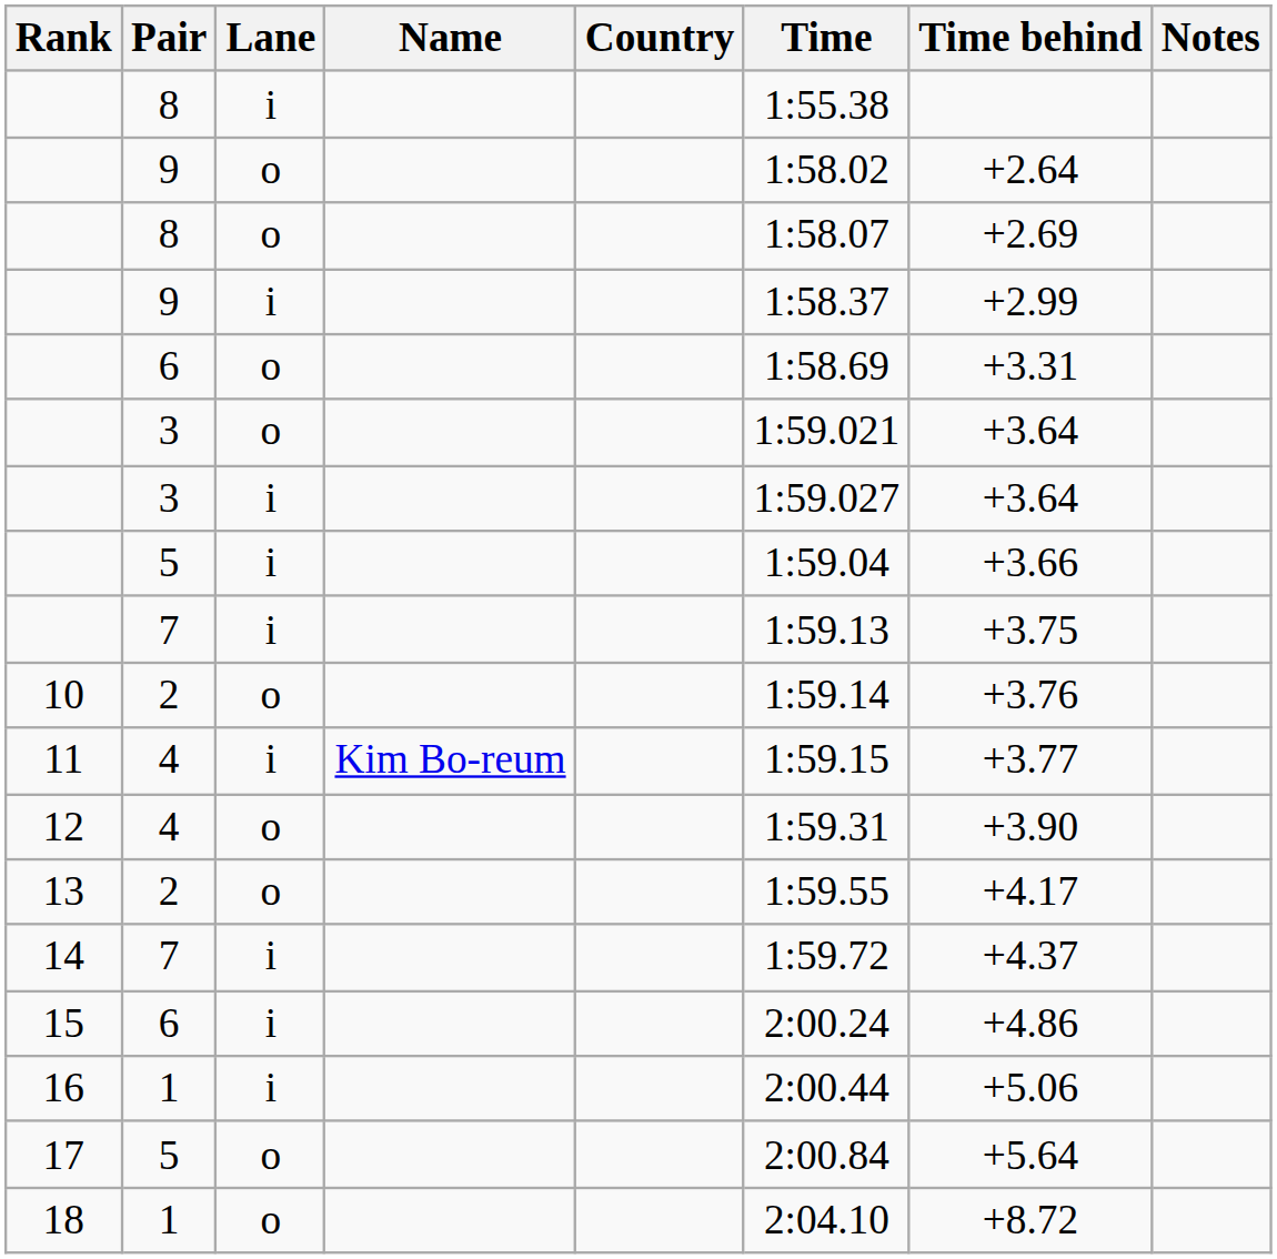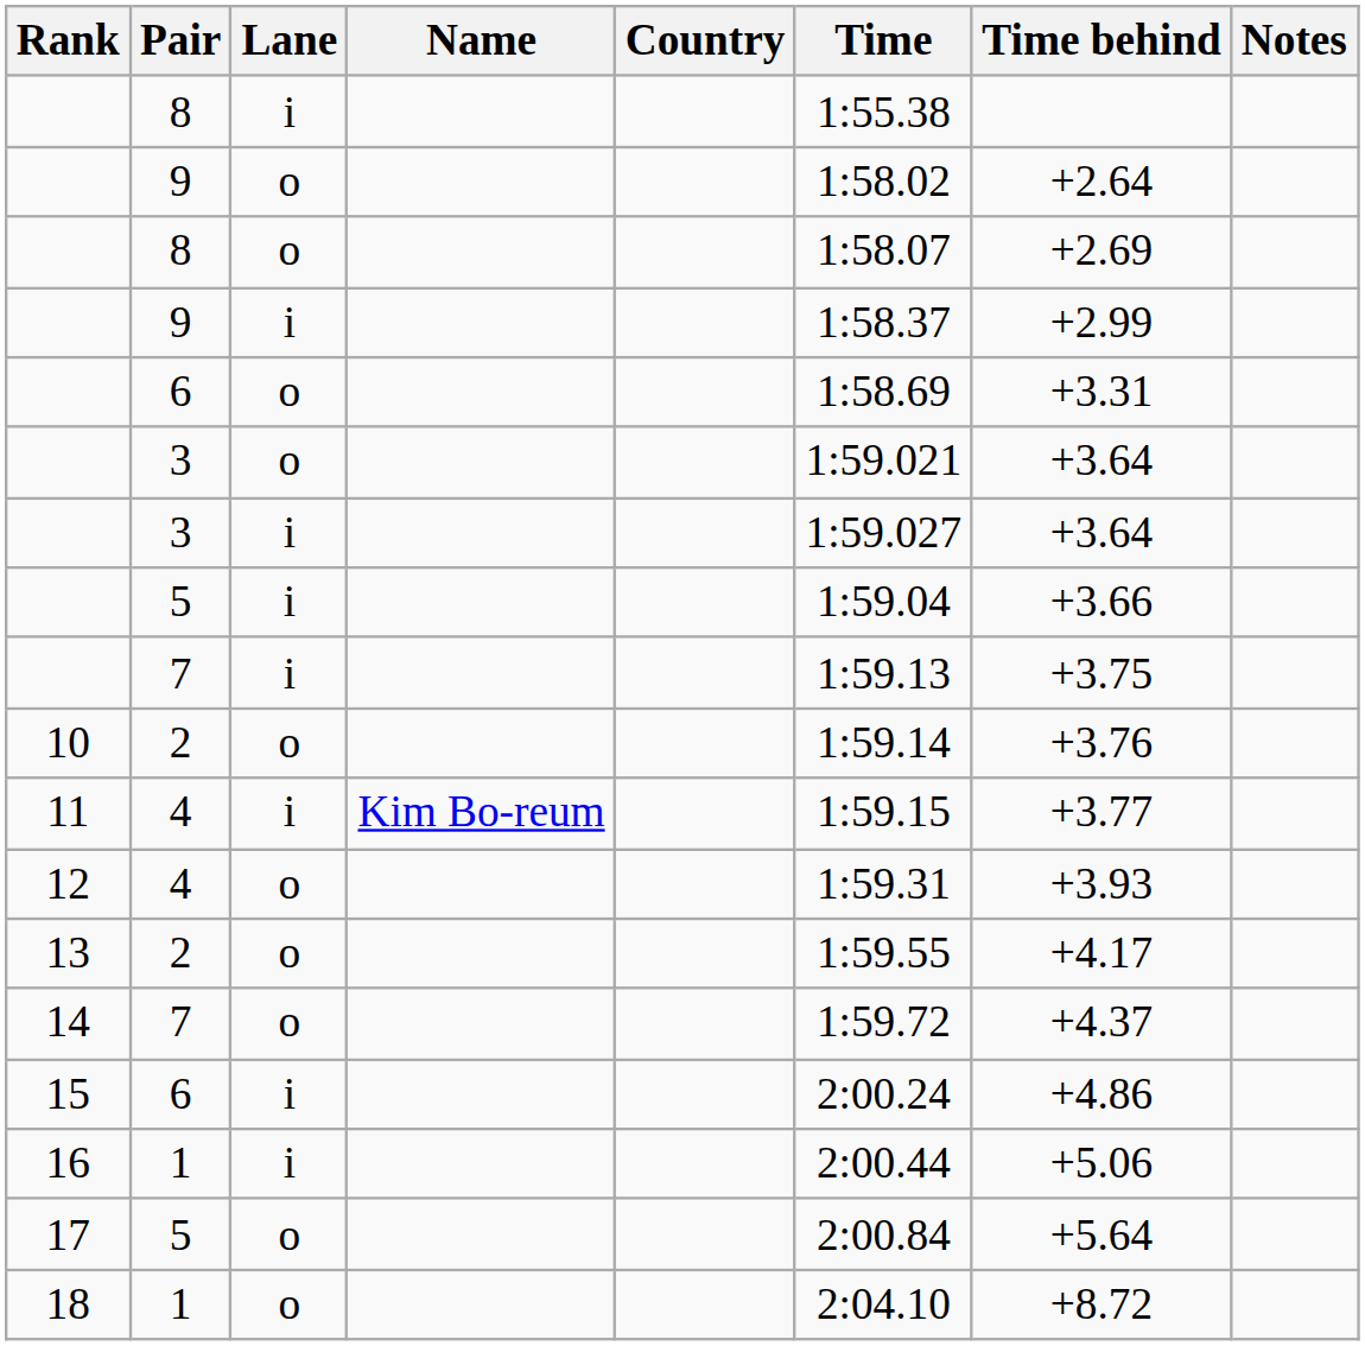 <table class="wikitable sortable" style="text-align:center">
 <tr>
 <th>Rank</th>
 <th>Pair</th>
 <th>Lane</th>
 <th>Name</th>
 <th>Country</th>
 <th>Time</th>
 <th>Time behind</th>
 <th>Notes</th>
 </tr>
 <tr>
 <td></td>
 <td>8</td>
 <td>i</td>
 <td align=left></td>
 <td align=left></td>
 <td>1:55.38</td>
 <td></td>
 <td></td>
 </tr>
 <tr>
 <td></td>
 <td>9</td>
 <td>o</td>
 <td align=left></td>
 <td align=left></td>
 <td>1:58.02</td>
 <td>+2.64</td>
 <td></td>
 </tr>
 <tr>
 <td></td>
 <td>8</td>
 <td>o</td>
 <td align=left></td>
 <td align=left></td>
 <td>1:58.07</td>
 <td>+2.69</td>
 <td></td>
 </tr>
 <tr>
 <td></td>
 <td>9</td>
 <td>i</td>
 <td align=left></td>
 <td align=left></td>
 <td>1:58.37</td>
 <td>+2.99</td>
 <td></td>
 </tr>
 <tr>
 <td></td>
 <td>6</td>
 <td>o</td>
 <td align=left></td>
 <td align=left></td>
 <td>1:58.69</td>
 <td>+3.31</td>
 <td></td>
 </tr>
 <tr>
 <td></td>
 <td>3</td>
 <td>o</td>
 <td align=left></td>
 <td align=left></td>
 <td>1:59.021</td>
 <td>+3.64</td>
 <td></td>
 </tr>
 <tr>
 <td></td>
 <td>3</td>
 <td>i</td>
 <td align=left></td>
 <td align=left></td>
 <td>1:59.027</td>
 <td>+3.64</td>
 <td></td>
 </tr>
 <tr>
 <td></td>
 <td>5</td>
 <td>i</td>
 <td align=left></td>
 <td align=left></td>
 <td>1:59.04</td>
 <td>+3.66</td>
 <td></td>
 </tr>
 <tr>
 <td></td>
 <td>7</td>
 <td>i</td>
 <td align=left></td>
 <td align=left></td>
 <td>1:59.13</td>
 <td>+3.75</td>
 <td></td>
 </tr>
 <tr>
 <td>10</td>
 <td>2</td>
 <td>o</td>
 <td align=left></td>
 <td align=left></td>
 <td>1:59.14</td>
 <td>+3.76</td>
 <td></td>
 </tr>
 <tr>
 <td>11</td>
 <td>4</td>
 <td>i</td>
 <td align=left><a href='#'>Kim Bo-reum</a></td>
 <td align=left></td>
 <td>1:59.15</td>
 <td>+3.77</td>
 <td></td>
 </tr>
 <tr>
 <td>12</td>
 <td>4</td>
 <td>o</td>
 <td align=left></td>
 <td align=left></td>
 <td>1:59.31</td>
-<td>+3.90</td>
+<td>+3.93</td>
 <td></td>
 </tr>
 <tr>
 <td>13</td>
 <td>2</td>
 <td>o</td>
 <td align=left></td>
 <td align=left></td>
 <td>1:59.55</td>
 <td>+4.17</td>
 <td></td>
 </tr>
 <tr>
 <td>14</td>
 <td>7</td>
-<td>i</td>
+<td>o</td>
 <td align=left></td>
 <td align=left></td>
 <td>1:59.72</td>
 <td>+4.37</td>
 <td></td>
 </tr>
 <tr>
 <td>15</td>
 <td>6</td>
 <td>i</td>
 <td align=left></td>
 <td align=left></td>
 <td>2:00.24</td>
 <td>+4.86</td>
 <td></td>
 </tr>
 <tr>
 <td>16</td>
 <td>1</td>
 <td>i</td>
 <td align=left></td>
 <td align=left></td>
 <td>2:00.44</td>
 <td>+5.06</td>
 <td></td>
 </tr>
 <tr>
 <td>17</td>
 <td>5</td>
 <td>o</td>
 <td align=left></td>
 <td align=left></td>
 <td>2:00.84</td>
 <td>+5.64</td>
 <td></td>
 </tr>
 <tr>
 <td>18</td>
 <td>1</td>
 <td>o</td>
 <td align=left></td>
 <td align=left></td>
 <td>2:04.10</td>
 <td>+8.72</td>
 <td></td>
 </tr>
 </table>
